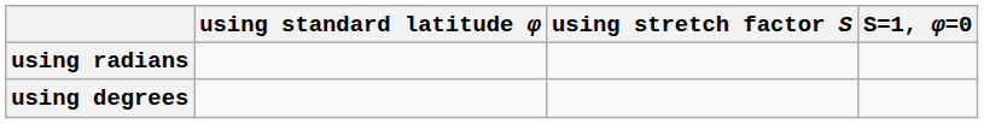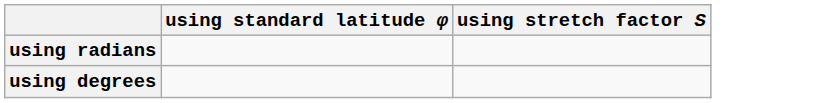 <table class="wikitable">
 <tr>
 <th></th>
 <th>using standard latitude <em>φ</em></th>
 <th>using stretch factor <em>S</em></th>
-<th>S=1, <em>φ</em>=0</th>
 </tr>
 <tr>
 <th>using radians</th>
-<td></td>
 <td></td>
 <td></td>
 </tr>
 <tr>
 <th>using degrees</th>
 <td></td>
 <td></td>
-<td></td>
 </tr>
 </table>
